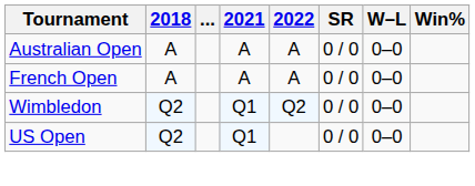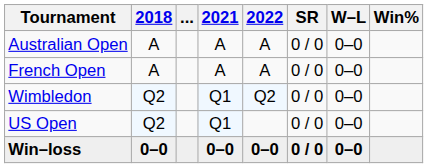 <table class="wikitable" style=text-align:center>
 <tr>
 <th>Tournament</th>
 <th><a href='#'>2018</a></th>
 <th>...</th>
 <th><a href='#'>2021</a></th>
 <th><a href='#'>2022</a></th>
 <th>SR</th>
 <th>W–L</th>
 <th>Win%</th>
 </tr>
 <tr>
 <td align=left><a href='#'>Australian Open</a></td>
 <td>A</td>
 <td></td>
 <td>A</td>
 <td>A</td>
 <td>0 / 0</td>
 <td>0–0</td>
 <td></td>
 </tr>
 <tr>
 <td align=left><a href='#'>French Open</a></td>
 <td>A</td>
 <td></td>
 <td>A</td>
 <td>A</td>
 <td>0 / 0</td>
 <td>0–0</td>
 <td></td>
 </tr>
 <tr>
 <td align=left><a href='#'>Wimbledon</a></td>
 <td bgcolor="f0f8ff">Q2</td>
 <td></td>
 <td bgcolor="f0f8ff">Q1</td>
 <td bgcolor="f0f8ff">Q2</td>
 <td>0 / 0</td>
 <td>0–0</td>
 <td></td>
 </tr>
 <tr>
 <td align=left><a href='#'>US Open</a></td>
 <td bgcolor="f0f8ff">Q2</td>
 <td></td>
 <td bgcolor="f0f8ff">Q1</td>
 <td></td>
 <td>0 / 0</td>
 <td>0–0</td>
 <td></td>
 </tr>
+<tr style=background:#efefef;font-weight:bold>
+<td align=left>Win–loss</td>
+<td>0–0</td>
+<td></td>
+<td>0–0</td>
+<td>0–0</td>
+<td>0 / 0</td>
+<td>0–0</td>
+<td></td>
+</tr>
 </table>
